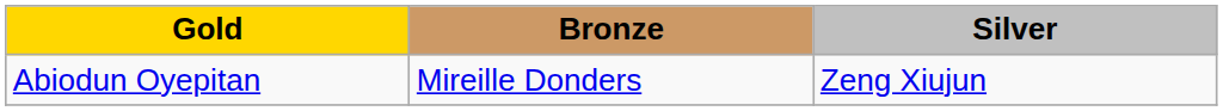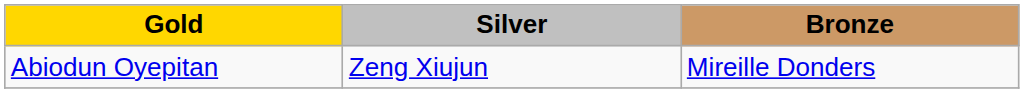 <table class="wikitable" style="text-align:left">
 <tr align="center">
 <td width=200 bgcolor=gold><strong>Gold</strong></td>
+<td width=200 bgcolor=silver><strong>Silver</strong></td>
 <td width=200 bgcolor=CC9966><strong>Bronze</strong></td>
-<td width=200 bgcolor=silver><strong>Silver</strong></td>
 </tr>
 <tr>
 <td><a href='#'>Abiodun Oyepitan</a><br><em></em></td>
+<td><a href='#'>Zeng Xiujun</a><br><em></em></td>
 <td><a href='#'>Mireille Donders</a><br><em></em></td>
-<td><a href='#'>Zeng Xiujun</a><br><em></em></td>
 </tr>
 </table>
